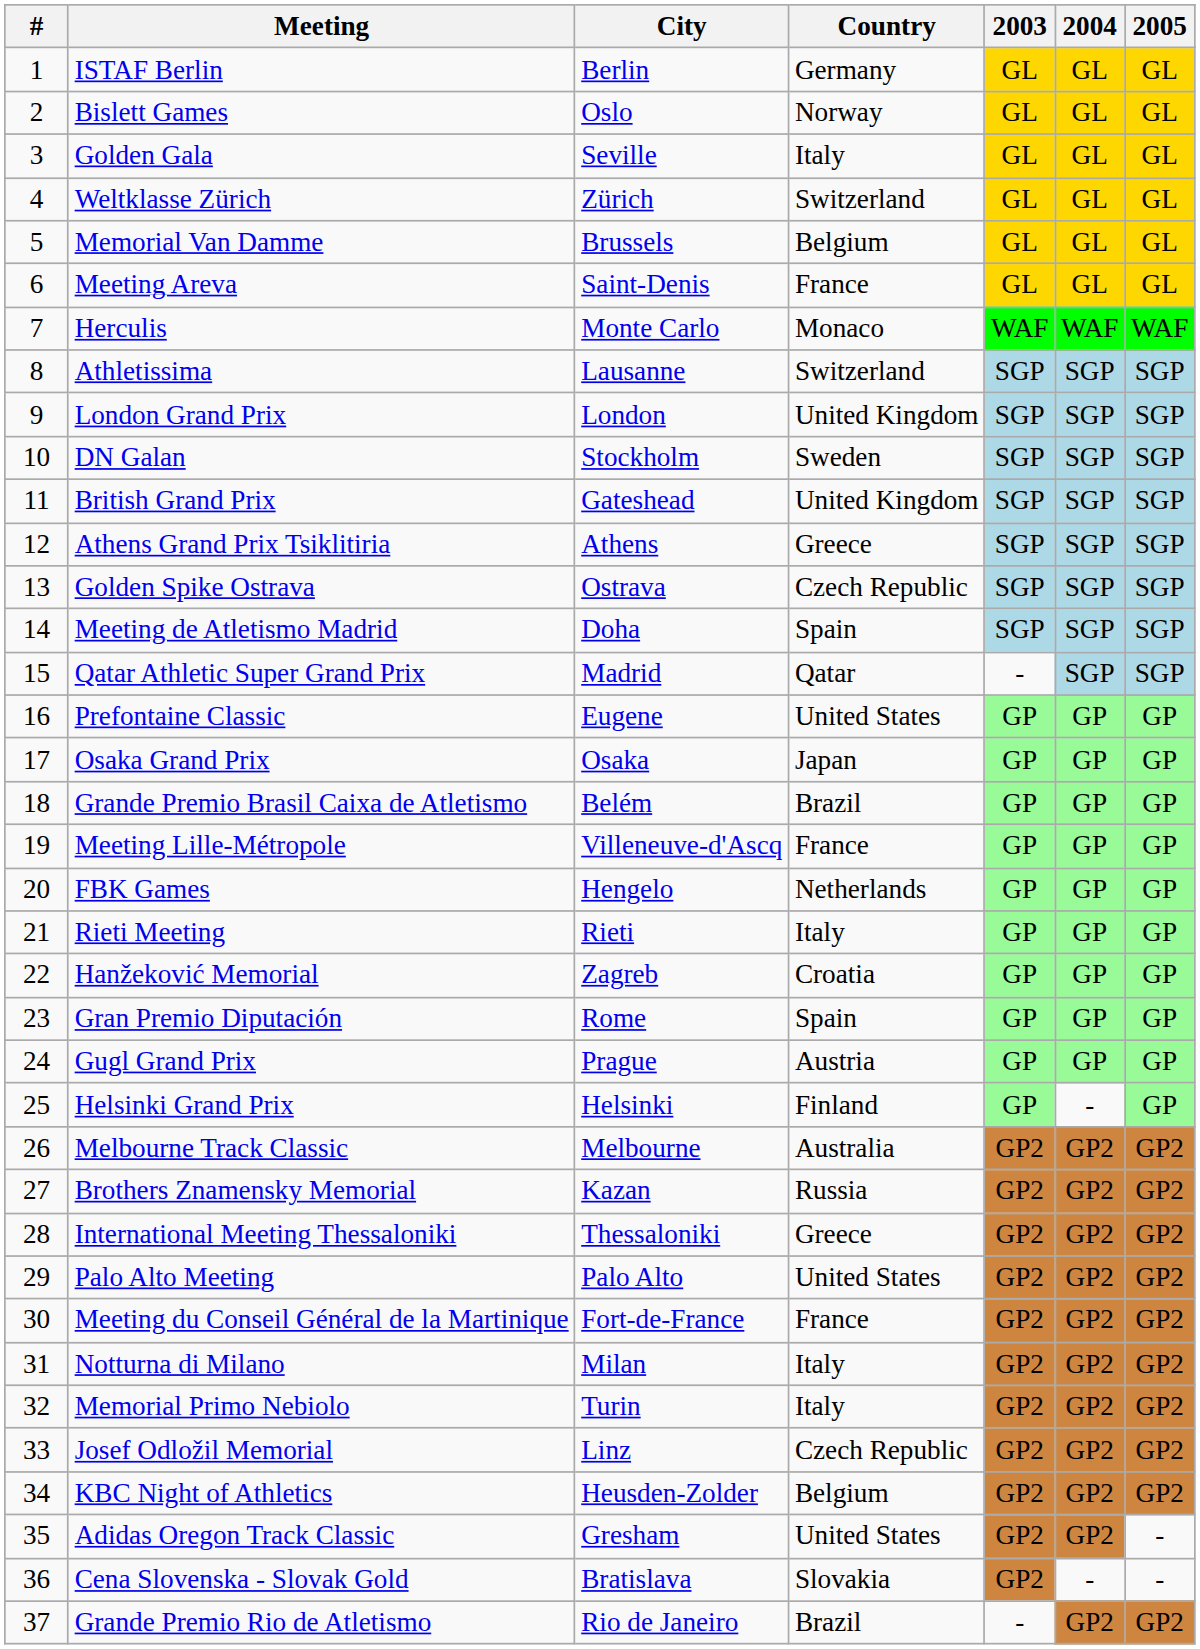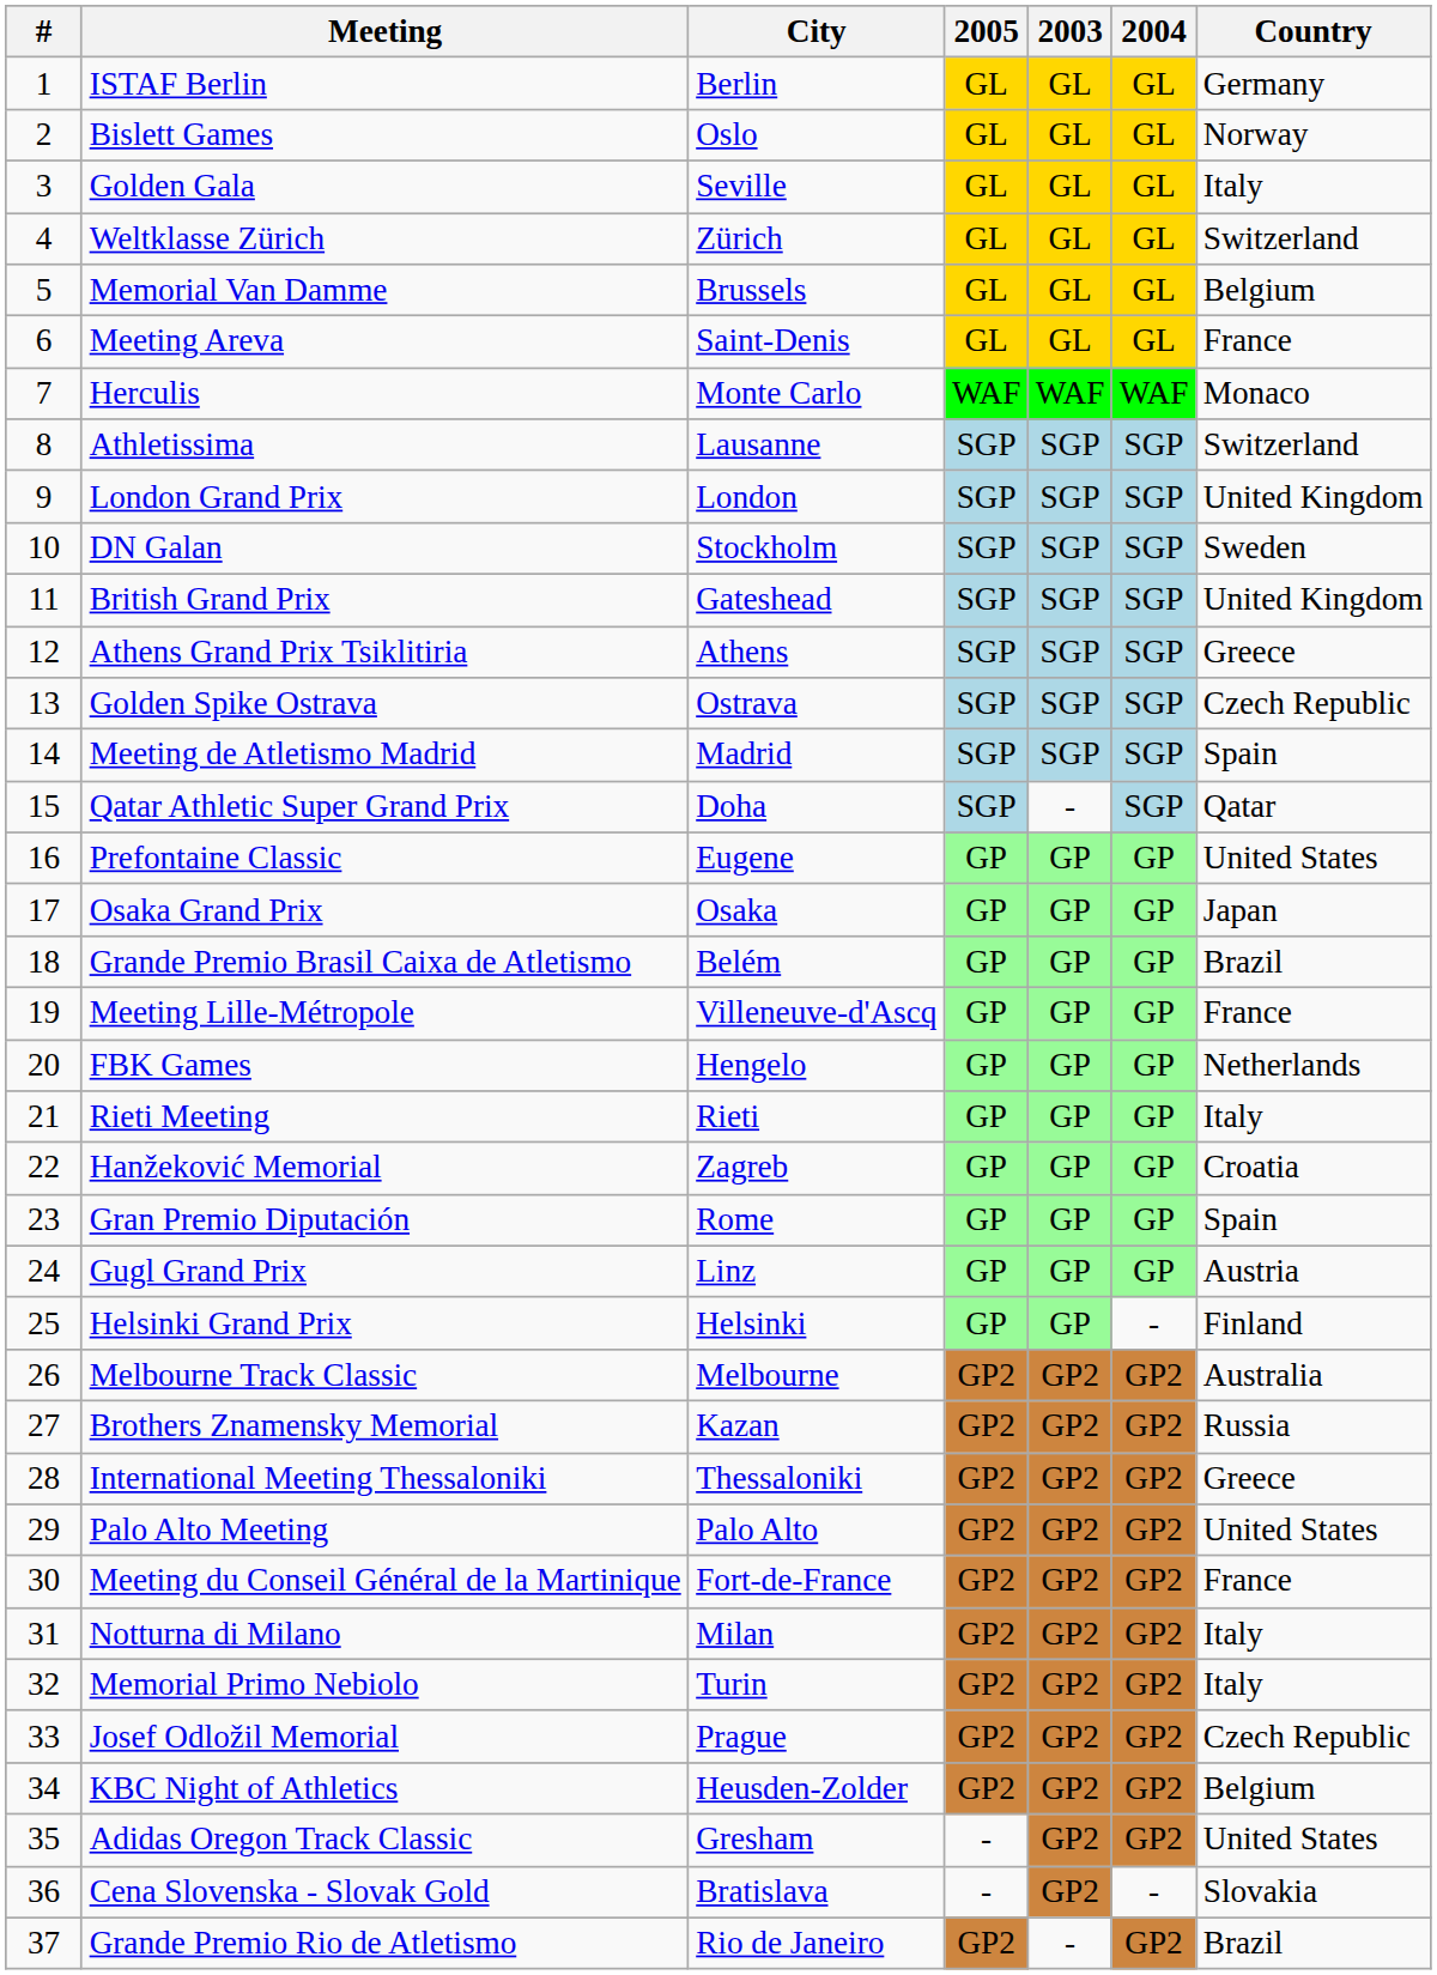 <table class="wikitable sortable" style="text-align:center; float:center;">
 <tr>
 <th width=30px>#</th>
 <th>Meeting</th>
 <th>City</th>
-<th>Country</th>
+<th>2005</th>
 <th>2003</th>
 <th>2004</th>
-<th>2005</th>
+<th>Country</th>
 </tr>
 <tr>
 <td>1</td>
 <td align=left><a href='#'>ISTAF Berlin</a></td>
 <td align=left><a href='#'>Berlin</a></td>
-<td align=left>Germany</td>
 <td bgcolor=#ffd700>GL</td>
 <td bgcolor=#ffd700>GL</td>
 <td bgcolor=#ffd700>GL</td>
+<td align=left>Germany</td>
 </tr>
 <tr>
 <td>2</td>
 <td align=left><a href='#'>Bislett Games</a></td>
 <td align=left><a href='#'>Oslo</a></td>
-<td align=left>Norway</td>
 <td bgcolor=#ffd700>GL</td>
 <td bgcolor=#ffd700>GL</td>
 <td bgcolor=#ffd700>GL</td>
+<td align=left>Norway</td>
 </tr>
 <tr>
 <td>3</td>
 <td align=left><a href='#'>Golden Gala</a></td>
 <td align=left><a href='#'>Seville</a></td>
-<td align=left>Italy</td>
 <td bgcolor=#ffd700>GL</td>
 <td bgcolor=#ffd700>GL</td>
 <td bgcolor=#ffd700>GL</td>
+<td align=left>Italy</td>
 </tr>
 <tr>
 <td>4</td>
 <td align=left><a href='#'>Weltklasse Zürich</a></td>
 <td align=left><a href='#'>Zürich</a></td>
-<td align=left>Switzerland</td>
 <td bgcolor=#ffd700>GL</td>
 <td bgcolor=#ffd700>GL</td>
 <td bgcolor=#ffd700>GL</td>
+<td align=left>Switzerland</td>
 </tr>
 <tr>
 <td>5</td>
 <td align=left><a href='#'>Memorial Van Damme</a></td>
 <td align=left><a href='#'>Brussels</a></td>
-<td align=left>Belgium</td>
 <td bgcolor=#ffd700>GL</td>
 <td bgcolor=#ffd700>GL</td>
 <td bgcolor=#ffd700>GL</td>
+<td align=left>Belgium</td>
 </tr>
 <tr>
 <td>6</td>
 <td align=left><a href='#'>Meeting Areva</a></td>
 <td align=left><a href='#'>Saint-Denis</a></td>
-<td align=left>France</td>
 <td bgcolor=#ffd700>GL</td>
 <td bgcolor=#ffd700>GL</td>
 <td bgcolor=#ffd700>GL</td>
+<td align=left>France</td>
 </tr>
 <tr>
 <td>7</td>
 <td align=left><a href='#'>Herculis</a></td>
 <td align=left><a href='#'>Monte Carlo</a></td>
-<td align=left>Monaco</td>
 <td bgcolor=lime>WAF</td>
 <td bgcolor=lime>WAF</td>
 <td bgcolor=lime>WAF</td>
+<td align=left>Monaco</td>
 </tr>
 <tr>
 <td>8</td>
 <td align=left><a href='#'>Athletissima</a></td>
 <td align=left><a href='#'>Lausanne</a></td>
-<td align=left>Switzerland</td>
 <td bgcolor=#add8e6>SGP</td>
 <td bgcolor=#add8e6>SGP</td>
 <td bgcolor=#add8e6>SGP</td>
+<td align=left>Switzerland</td>
 </tr>
 <tr>
 <td>9</td>
 <td align=left><a href='#'>London Grand Prix</a></td>
 <td align=left><a href='#'>London</a></td>
-<td align=left>United Kingdom</td>
 <td bgcolor=#add8e6>SGP</td>
 <td bgcolor=#add8e6>SGP</td>
 <td bgcolor=#add8e6>SGP</td>
+<td align=left>United Kingdom</td>
 </tr>
 <tr>
 <td>10</td>
 <td align=left><a href='#'>DN Galan</a></td>
 <td align=left><a href='#'>Stockholm</a></td>
-<td align=left>Sweden</td>
 <td bgcolor=#add8e6>SGP</td>
 <td bgcolor=#add8e6>SGP</td>
 <td bgcolor=#add8e6>SGP</td>
+<td align=left>Sweden</td>
 </tr>
 <tr>
 <td>11</td>
 <td align=left><a href='#'>British Grand Prix</a></td>
 <td align=left><a href='#'>Gateshead</a></td>
-<td align=left>United Kingdom</td>
 <td bgcolor=#add8e6>SGP</td>
 <td bgcolor=#add8e6>SGP</td>
 <td bgcolor=#add8e6>SGP</td>
+<td align=left>United Kingdom</td>
 </tr>
 <tr>
 <td>12</td>
 <td align=left><a href='#'>Athens Grand Prix Tsiklitiria</a></td>
 <td align=left><a href='#'>Athens</a></td>
-<td align=left>Greece</td>
 <td bgcolor=#add8e6>SGP</td>
 <td bgcolor=#add8e6>SGP</td>
 <td bgcolor=#add8e6>SGP</td>
+<td align=left>Greece</td>
 </tr>
 <tr>
 <td>13</td>
 <td align=left><a href='#'>Golden Spike Ostrava</a></td>
 <td align=left><a href='#'>Ostrava</a></td>
-<td align=left>Czech Republic</td>
 <td bgcolor=#add8e6>SGP</td>
 <td bgcolor=#add8e6>SGP</td>
 <td bgcolor=#add8e6>SGP</td>
+<td align=left>Czech Republic</td>
 </tr>
 <tr>
 <td>14</td>
 <td align=left><a href='#'>Meeting de Atletismo Madrid</a></td>
-<td align=left><a href='#'>Doha</a></td>
-<td align=left>Spain</td>
+<td align=left><a href='#'>Madrid</a></td>
 <td bgcolor=#add8e6>SGP</td>
 <td bgcolor=#add8e6>SGP</td>
 <td bgcolor=#add8e6>SGP</td>
+<td align=left>Spain</td>
 </tr>
 <tr>
 <td>15</td>
 <td align=left><a href='#'>Qatar Athletic Super Grand Prix</a></td>
-<td align=left><a href='#'>Madrid</a></td>
-<td align=left>Qatar</td>
+<td align=left><a href='#'>Doha</a></td>
+<td bgcolor=#add8e6>SGP</td>
 <td>-</td>
 <td bgcolor=#add8e6>SGP</td>
-<td bgcolor=#add8e6>SGP</td>
+<td align=left>Qatar</td>
 </tr>
 <tr>
 <td>16</td>
 <td align=left><a href='#'>Prefontaine Classic</a></td>
 <td align=left><a href='#'>Eugene</a></td>
-<td align=left>United States</td>
 <td bgcolor=#98fb98>GP</td>
 <td bgcolor=#98fb98>GP</td>
 <td bgcolor=#98fb98>GP</td>
+<td align=left>United States</td>
 </tr>
 <tr>
 <td>17</td>
 <td align=left><a href='#'>Osaka Grand Prix</a></td>
 <td align=left><a href='#'>Osaka</a></td>
-<td align=left>Japan</td>
 <td bgcolor=#98fb98>GP</td>
 <td bgcolor=#98fb98>GP</td>
 <td bgcolor=#98fb98>GP</td>
+<td align=left>Japan</td>
 </tr>
 <tr>
 <td>18</td>
 <td align=left><a href='#'>Grande Premio Brasil Caixa de Atletismo</a></td>
 <td align=left><a href='#'>Belém</a></td>
-<td align=left>Brazil</td>
 <td bgcolor=#98fb98>GP</td>
 <td bgcolor=#98fb98>GP</td>
 <td bgcolor=#98fb98>GP</td>
+<td align=left>Brazil</td>
 </tr>
 <tr>
 <td>19</td>
 <td align=left><a href='#'>Meeting Lille-Métropole</a></td>
 <td align=left><a href='#'>Villeneuve-d'Ascq</a></td>
-<td align=left>France</td>
 <td bgcolor=#98fb98>GP</td>
 <td bgcolor=#98fb98>GP</td>
 <td bgcolor=#98fb98>GP</td>
+<td align=left>France</td>
 </tr>
 <tr>
 <td>20</td>
 <td align=left><a href='#'>FBK Games</a></td>
 <td align=left><a href='#'>Hengelo</a></td>
-<td align=left>Netherlands</td>
 <td bgcolor=#98fb98>GP</td>
 <td bgcolor=#98fb98>GP</td>
 <td bgcolor=#98fb98>GP</td>
+<td align=left>Netherlands</td>
 </tr>
 <tr>
 <td>21</td>
 <td align=left><a href='#'>Rieti Meeting</a></td>
 <td align=left><a href='#'>Rieti</a></td>
-<td align=left>Italy</td>
 <td bgcolor=#98fb98>GP</td>
 <td bgcolor=#98fb98>GP</td>
 <td bgcolor=#98fb98>GP</td>
+<td align=left>Italy</td>
 </tr>
 <tr>
 <td>22</td>
 <td align=left><a href='#'>Hanžeković Memorial</a></td>
 <td align=left><a href='#'>Zagreb</a></td>
-<td align=left>Croatia</td>
 <td bgcolor=#98fb98>GP</td>
 <td bgcolor=#98fb98>GP</td>
 <td bgcolor=#98fb98>GP</td>
+<td align=left>Croatia</td>
 </tr>
 <tr>
 <td>23</td>
 <td align=left><a href='#'>Gran Premio Diputación</a></td>
 <td align=left><a href='#'>Rome</a></td>
-<td align=left>Spain</td>
 <td bgcolor=#98fb98>GP</td>
 <td bgcolor=#98fb98>GP</td>
 <td bgcolor=#98fb98>GP</td>
+<td align=left>Spain</td>
 </tr>
 <tr>
 <td>24</td>
 <td align=left><a href='#'>Gugl Grand Prix</a></td>
-<td align=left><a href='#'>Prague</a></td>
-<td align=left>Austria</td>
+<td align=left><a href='#'>Linz</a></td>
 <td bgcolor=#98fb98>GP</td>
 <td bgcolor=#98fb98>GP</td>
 <td bgcolor=#98fb98>GP</td>
+<td align=left>Austria</td>
 </tr>
 <tr>
 <td>25</td>
 <td align=left><a href='#'>Helsinki Grand Prix</a></td>
 <td align=left><a href='#'>Helsinki</a></td>
-<td align=left>Finland</td>
+<td bgcolor=#98fb98>GP</td>
 <td bgcolor=#98fb98>GP</td>
 <td>-</td>
-<td bgcolor=#98fb98>GP</td>
+<td align=left>Finland</td>
 </tr>
 <tr>
 <td>26</td>
 <td align=left><a href='#'>Melbourne Track Classic</a></td>
 <td align=left><a href='#'>Melbourne</a></td>
-<td align=left>Australia</td>
 <td bgcolor=Peru>GP2</td>
 <td bgcolor=Peru>GP2</td>
 <td bgcolor=Peru>GP2</td>
+<td align=left>Australia</td>
 </tr>
 <tr>
 <td>27</td>
 <td align=left><a href='#'>Brothers Znamensky Memorial</a></td>
 <td align=left><a href='#'>Kazan</a></td>
-<td align=left>Russia</td>
 <td bgcolor=Peru>GP2</td>
 <td bgcolor=Peru>GP2</td>
 <td bgcolor=Peru>GP2</td>
+<td align=left>Russia</td>
 </tr>
 <tr>
 <td>28</td>
 <td align=left><a href='#'>International Meeting Thessaloniki</a></td>
 <td align=left><a href='#'>Thessaloniki</a></td>
-<td align=left>Greece</td>
 <td bgcolor=Peru>GP2</td>
 <td bgcolor=Peru>GP2</td>
 <td bgcolor=Peru>GP2</td>
+<td align=left>Greece</td>
 </tr>
 <tr>
 <td>29</td>
 <td align=left><a href='#'>Palo Alto Meeting</a></td>
 <td align=left><a href='#'>Palo Alto</a></td>
-<td align=left>United States</td>
 <td bgcolor=Peru>GP2</td>
 <td bgcolor=Peru>GP2</td>
 <td bgcolor=Peru>GP2</td>
+<td align=left>United States</td>
 </tr>
 <tr>
 <td>30</td>
 <td align=left><a href='#'>Meeting du Conseil Général de la Martinique</a></td>
 <td align=left><a href='#'>Fort-de-France</a></td>
-<td align=left>France</td>
 <td bgcolor=Peru>GP2</td>
 <td bgcolor=Peru>GP2</td>
 <td bgcolor=Peru>GP2</td>
+<td align=left>France</td>
 </tr>
 <tr>
 <td>31</td>
 <td align=left><a href='#'>Notturna di Milano</a></td>
 <td align=left><a href='#'>Milan</a></td>
-<td align=left>Italy</td>
 <td bgcolor=Peru>GP2</td>
 <td bgcolor=Peru>GP2</td>
 <td bgcolor=Peru>GP2</td>
+<td align=left>Italy</td>
 </tr>
 <tr>
 <td>32</td>
 <td align=left><a href='#'>Memorial Primo Nebiolo</a></td>
 <td align=left><a href='#'>Turin</a></td>
-<td align=left>Italy</td>
 <td bgcolor=Peru>GP2</td>
 <td bgcolor=Peru>GP2</td>
 <td bgcolor=Peru>GP2</td>
+<td align=left>Italy</td>
 </tr>
 <tr>
 <td>33</td>
 <td align=left><a href='#'>Josef Odložil Memorial</a></td>
-<td align=left><a href='#'>Linz</a></td>
-<td align=left>Czech Republic</td>
+<td align=left><a href='#'>Prague</a></td>
 <td bgcolor=Peru>GP2</td>
 <td bgcolor=Peru>GP2</td>
 <td bgcolor=Peru>GP2</td>
+<td align=left>Czech Republic</td>
 </tr>
 <tr>
 <td>34</td>
 <td align=left><a href='#'>KBC Night of Athletics</a></td>
 <td align=left><a href='#'>Heusden-Zolder</a></td>
-<td align=left>Belgium</td>
 <td bgcolor=Peru>GP2</td>
 <td bgcolor=Peru>GP2</td>
 <td bgcolor=Peru>GP2</td>
+<td align=left>Belgium</td>
 </tr>
 <tr>
 <td>35</td>
 <td align=left><a href='#'>Adidas Oregon Track Classic</a></td>
 <td align=left><a href='#'>Gresham</a></td>
-<td align=left>United States</td>
+<td>-</td>
 <td bgcolor=Peru>GP2</td>
 <td bgcolor=Peru>GP2</td>
-<td>-</td>
+<td align=left>United States</td>
 </tr>
 <tr>
 <td>36</td>
 <td align=left><a href='#'>Cena Slovenska - Slovak Gold</a></td>
 <td align=left><a href='#'>Bratislava</a></td>
-<td align=left>Slovakia</td>
+<td>-</td>
 <td bgcolor=Peru>GP2</td>
 <td>-</td>
-<td>-</td>
+<td align=left>Slovakia</td>
 </tr>
 <tr>
 <td>37</td>
 <td align=left><a href='#'>Grande Premio Rio de Atletismo</a></td>
 <td align=left><a href='#'>Rio de Janeiro</a></td>
-<td align=left>Brazil</td>
+<td bgcolor=Peru>GP2</td>
 <td>-</td>
 <td bgcolor=Peru>GP2</td>
-<td bgcolor=Peru>GP2</td>
+<td align=left>Brazil</td>
 </tr>
 </table>
